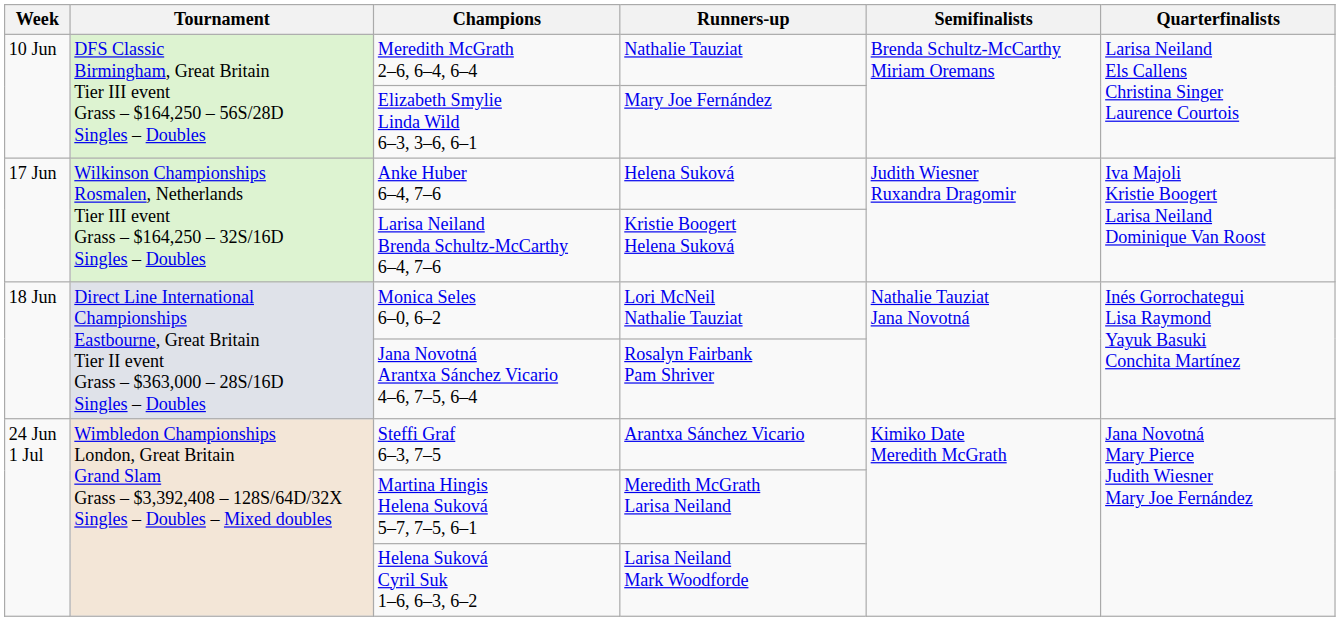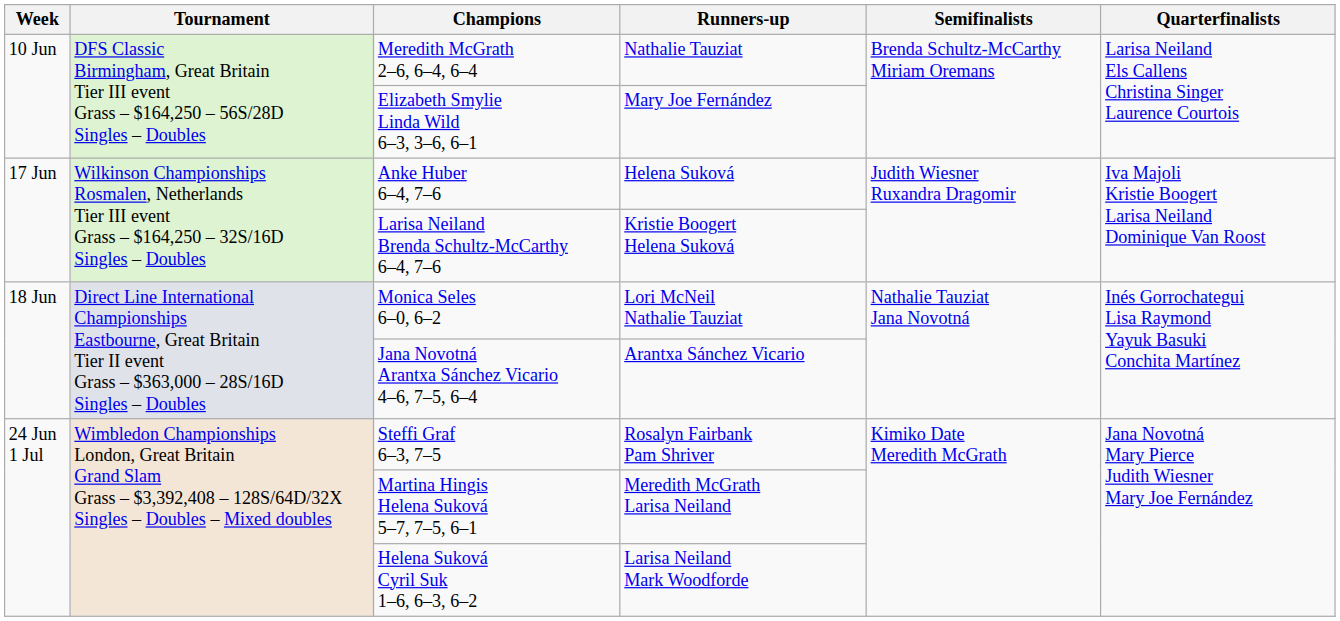 <table class=wikitable style=font-size:95%>
 <tr>
 <th style="width:48px;">Week</th>
 <th style="width:248px;">Tournament</th>
 <th style="width:200px;">Champions</th>
 <th style="width:200px;">Runners-up</th>
 <th style="width:190px;">Semifinalists</th>
 <th style="width:190px;">Quarterfinalists</th>
 </tr>
 <tr valign=top>
 <td rowspan=2>10 Jun</td>
 <td bgcolor=#DDF3D1 rowspan=2><a href='#'>DFS Classic</a><br> <a href='#'>Birmingham</a>, Great Britain<br>Tier III event<br>Grass – $164,250 – 56S/28D<br><a href='#'>Singles</a> – <a href='#'>Doubles</a></td>
 <td> <a href='#'>Meredith McGrath</a><br>2–6, 6–4, 6–4</td>
 <td> <a href='#'>Nathalie Tauziat</a></td>
 <td rowspan=2>  <a href='#'>Brenda Schultz-McCarthy</a><br> <a href='#'>Miriam Oremans</a></td>
 <td rowspan=2> <a href='#'>Larisa Neiland</a><br> <a href='#'>Els Callens</a><br> <a href='#'>Christina Singer</a><br> <a href='#'>Laurence Courtois</a></td>
 </tr>
 <tr valign=top>
 <td> <a href='#'>Elizabeth Smylie</a> <br>  <a href='#'>Linda Wild</a><br> 6–3, 3–6, 6–1</td>
 <td> <a href='#'>Mary Joe Fernández</a></td>
 </tr>
 <tr valign=top>
 <td rowspan=2>17 Jun</td>
 <td bgcolor=#DDF3D1 rowspan=2><a href='#'>Wilkinson Championships</a><br> <a href='#'>Rosmalen</a>, Netherlands<br>Tier III event<br>Grass – $164,250 – 32S/16D<br><a href='#'>Singles</a> – <a href='#'>Doubles</a></td>
 <td> <a href='#'>Anke Huber</a><br>6–4, 7–6</td>
 <td> <a href='#'>Helena Suková</a></td>
 <td rowspan=2>  <a href='#'>Judith Wiesner</a><br> <a href='#'>Ruxandra Dragomir</a></td>
 <td rowspan=2> <a href='#'>Iva Majoli</a><br> <a href='#'>Kristie Boogert</a><br> <a href='#'>Larisa Neiland</a><br> <a href='#'>Dominique Van Roost</a></td>
 </tr>
 <tr valign=top>
 <td> <a href='#'>Larisa Neiland</a> <br>  <a href='#'>Brenda Schultz-McCarthy</a><br> 6–4, 7–6</td>
 <td> <a href='#'>Kristie Boogert</a> <br>  <a href='#'>Helena Suková</a></td>
 </tr>
 <tr valign=top>
 <td rowspan=2>18 Jun</td>
 <td bgcolor=#dfe2e9 rowspan=2><a href='#'>Direct Line International Championships</a><br> <a href='#'>Eastbourne</a>, Great Britain<br>Tier II event<br>Grass – $363,000 – 28S/16D<br><a href='#'>Singles</a> – <a href='#'>Doubles</a></td>
 <td> <a href='#'>Monica Seles</a><br>6–0, 6–2</td>
 <td> <a href='#'>Lori McNeil</a> <br>  <a href='#'>Nathalie Tauziat</a></td>
 <td rowspan=2>  <a href='#'>Nathalie Tauziat</a><br> <a href='#'>Jana Novotná</a></td>
 <td rowspan=2> <a href='#'>Inés Gorrochategui</a><br> <a href='#'>Lisa Raymond</a><br> <a href='#'>Yayuk Basuki</a><br> <a href='#'>Conchita Martínez</a></td>
 </tr>
 <tr valign=top>
 <td> <a href='#'>Jana Novotná</a> <br>  <a href='#'>Arantxa Sánchez Vicario</a><br> 4–6, 7–5, 6–4</td>
-<td> <a href='#'>Rosalyn Fairbank</a> <br>  <a href='#'>Pam Shriver</a></td>
+<td> <a href='#'>Arantxa Sánchez Vicario</a></td>
 </tr>
 <tr valign=top>
 <td rowspan=3>24 Jun<br>1 Jul</td>
 <td bgcolor=#F3E6D7 rowspan=3><a href='#'>Wimbledon Championships</a><br> London, Great Britain<br><a href='#'>Grand Slam</a><br>Grass – $3,392,408 – 128S/64D/32X<br><a href='#'>Singles</a> – <a href='#'>Doubles</a> – <a href='#'>Mixed doubles</a></td>
 <td> <a href='#'>Steffi Graf</a><br>6–3, 7–5</td>
-<td> <a href='#'>Arantxa Sánchez Vicario</a></td>
+<td> <a href='#'>Rosalyn Fairbank</a> <br>  <a href='#'>Pam Shriver</a></td>
 <td rowspan=3>  <a href='#'>Kimiko Date</a><br> <a href='#'>Meredith McGrath</a></td>
 <td rowspan=3> <a href='#'>Jana Novotná</a><br> <a href='#'>Mary Pierce</a><br> <a href='#'>Judith Wiesner</a><br> <a href='#'>Mary Joe Fernández</a></td>
 </tr>
 <tr valign=top>
 <td> <a href='#'>Martina Hingis</a> <br>  <a href='#'>Helena Suková</a><br> 5–7, 7–5, 6–1</td>
 <td> <a href='#'>Meredith McGrath</a> <br>  <a href='#'>Larisa Neiland</a></td>
 </tr>
 <tr valign=top>
 <td> <a href='#'>Helena Suková</a> <br>  <a href='#'>Cyril Suk</a><br>1–6, 6–3, 6–2</td>
 <td> <a href='#'>Larisa Neiland</a> <br>  <a href='#'>Mark Woodforde</a></td>
 </tr>
 </table>
